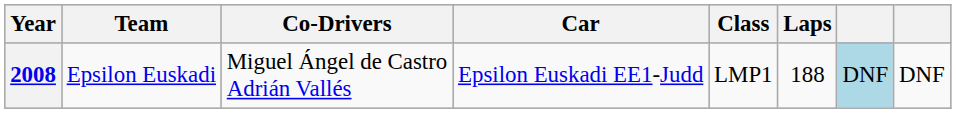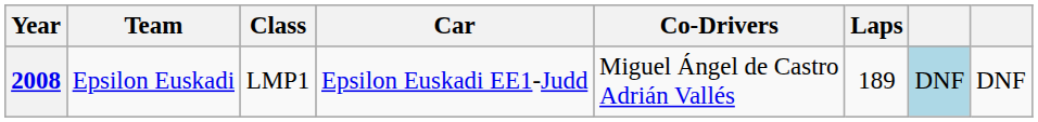 <table class="wikitable" style="text-align:center; font-size:90%">
 <tr>
 <th>Year</th>
 <th>Team</th>
+<th>Class</th>
+<th>Car</th>
 <th>Co-Drivers</th>
-<th>Car</th>
-<th>Class</th>
 <th>Laps</th>
 <th></th>
 <th></th>
 </tr>
 <tr>
 <th><a href='#'>2008</a></th>
 <td align="left"> <a href='#'>Epsilon Euskadi</a></td>
+<td>LMP1</td>
+<td align="left"><a href='#'>Epsilon Euskadi EE1</a>-<a href='#'>Judd</a></td>
 <td align="left"> Miguel Ángel de Castro<br> <a href='#'>Adrián Vallés</a></td>
-<td align="left"><a href='#'>Epsilon Euskadi EE1</a>-<a href='#'>Judd</a></td>
-<td>LMP1</td>
-<td>188</td>
+<td>189</td>
 <td style="background: lightblue;">DNF</td>
 <td>DNF</td>
 </tr>
 </table>
